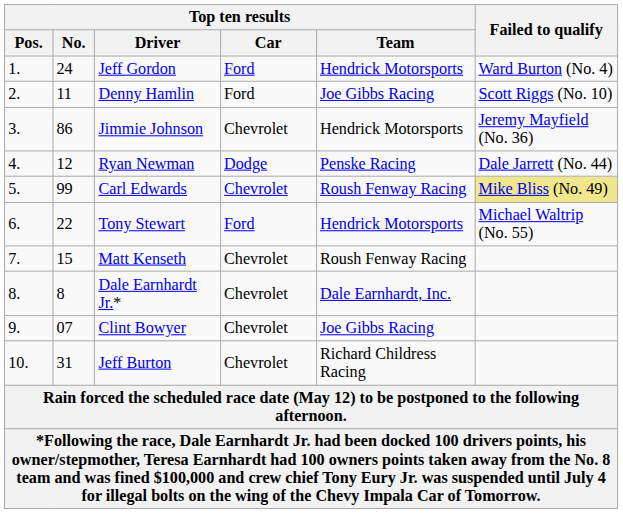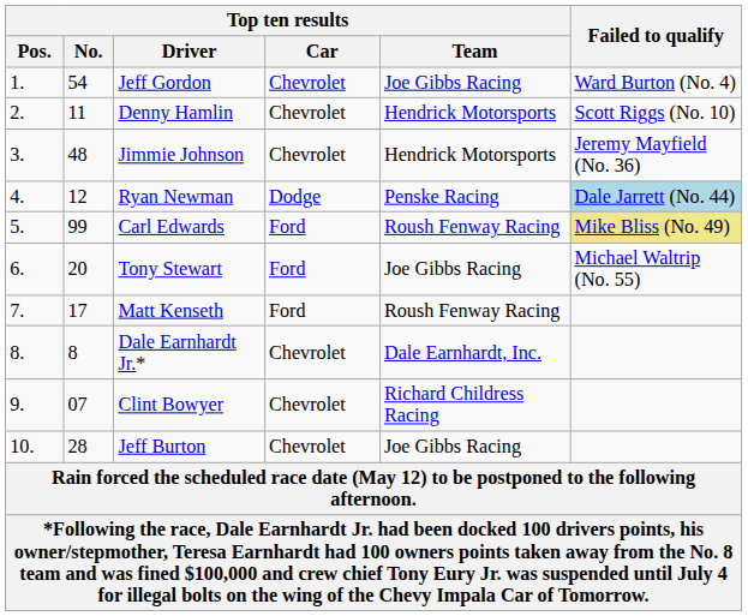 <table class="wikitable">
 <tr>
 <th colspan=5>Top ten results</th>
 <th rowspan=2>Failed to qualify</th>
 </tr>
 <tr>
 <th>Pos.</th>
 <th>No.</th>
 <th>Driver</th>
 <th>Car</th>
 <th>Team</th>
 </tr>
 <tr>
 <td>1.</td>
-<td>24</td>
+<td>54</td>
 <td><a href='#'>Jeff Gordon</a></td>
-<td><a href='#'>Ford</a></td>
-<td><a href='#'>Hendrick Motorsports</a></td>
+<td><a href='#'>Chevrolet</a></td>
+<td><a href='#'>Joe Gibbs Racing</a></td>
 <td><a href='#'>Ward Burton</a> (No. 4)</td>
 </tr>
 <tr>
 <td>2.</td>
 <td>11</td>
 <td><a href='#'>Denny Hamlin</a></td>
-<td>Ford</td>
-<td><a href='#'>Joe Gibbs Racing</a></td>
+<td>Chevrolet</td>
+<td><a href='#'>Hendrick Motorsports</a></td>
 <td><a href='#'>Scott Riggs</a> (No. 10)</td>
 </tr>
 <tr>
 <td>3.</td>
-<td>86</td>
+<td>48</td>
 <td><a href='#'>Jimmie Johnson</a></td>
 <td>Chevrolet</td>
 <td>Hendrick Motorsports</td>
 <td><a href='#'>Jeremy Mayfield</a> (No. 36)</td>
 </tr>
 <tr>
 <td>4.</td>
 <td>12</td>
 <td><a href='#'>Ryan Newman</a></td>
 <td><a href='#'>Dodge</a></td>
 <td><a href='#'>Penske Racing</a></td>
-<td><a href='#'>Dale Jarrett</a> (No. 44)</td>
+<td style="background: lightblue;"><a href='#'>Dale Jarrett</a> (No. 44)</td>
 </tr>
 <tr>
 <td>5.</td>
 <td>99</td>
 <td><a href='#'>Carl Edwards</a></td>
-<td><a href='#'>Chevrolet</a></td>
+<td><a href='#'>Ford</a></td>
 <td><a href='#'>Roush Fenway Racing</a></td>
 <td style="background: khaki;"><a href='#'>Mike Bliss</a> (No. 49)</td>
 </tr>
 <tr>
 <td>6.</td>
-<td>22</td>
+<td>20</td>
 <td><a href='#'>Tony Stewart</a></td>
 <td><a href='#'>Ford</a></td>
-<td><a href='#'>Hendrick Motorsports</a></td>
+<td>Joe Gibbs Racing</td>
 <td><a href='#'>Michael Waltrip</a> (No. 55)</td>
 </tr>
 <tr>
 <td>7.</td>
-<td>15</td>
+<td>17</td>
 <td><a href='#'>Matt Kenseth</a></td>
-<td>Chevrolet</td>
+<td>Ford</td>
 <td>Roush Fenway Racing</td>
 <td></td>
 </tr>
 <tr>
 <td>8.</td>
 <td>8</td>
 <td><a href='#'>Dale Earnhardt Jr.</a>*</td>
 <td>Chevrolet</td>
 <td><a href='#'>Dale Earnhardt, Inc.</a></td>
 <td></td>
 </tr>
 <tr>
 <td>9.</td>
 <td>07</td>
 <td><a href='#'>Clint Bowyer</a></td>
 <td>Chevrolet</td>
-<td><a href='#'>Joe Gibbs Racing</a></td>
+<td><a href='#'>Richard Childress Racing</a></td>
 <td></td>
 </tr>
 <tr>
 <td>10.</td>
-<td>31</td>
+<td>28</td>
 <td><a href='#'>Jeff Burton</a></td>
 <td>Chevrolet</td>
-<td>Richard Childress Racing</td>
+<td>Joe Gibbs Racing</td>
 <td></td>
 </tr>
 <tr>
 <th colspan=6>Rain forced the scheduled race date (May 12) to be postponed to the following afternoon.</th>
 </tr>
 <tr>
 <th colspan=6>*Following the race, Dale Earnhardt Jr. had been docked 100 drivers points, his owner/stepmother, Teresa Earnhardt had 100 owners points taken away from the No. 8 team and was fined $100,000 and crew chief Tony Eury Jr. was suspended until July 4 for illegal bolts on the wing of the Chevy Impala Car of Tomorrow.</th>
 </tr>
 </table>
